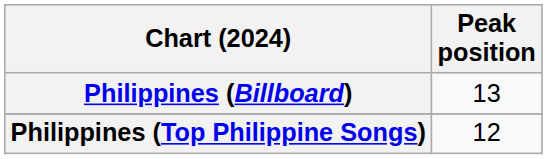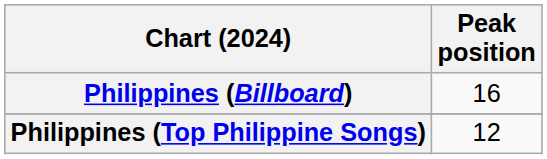 <table class="wikitable sortable plainrowheaders" style="text-align:center">
 <tr>
 <th scope="col">Chart (2024)</th>
 <th scope="col">Peak<br>position</th>
 </tr>
 <tr>
 <th scope="row"><a href='#'>Philippines</a> (<a href='#'><em>Billboard</em></a>)</th>
-<td>13</td>
+<td>16</td>
 </tr>
 <tr>
 </tr>
 <tr>
 <th scope="row">Philippines (<a href='#'>Top Philippine Songs</a>)</th>
 <td>12</td>
 </tr>
 </table>
